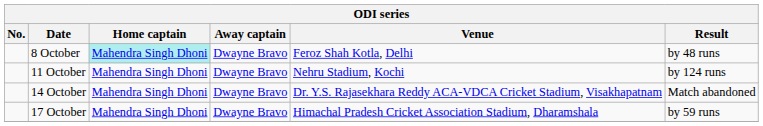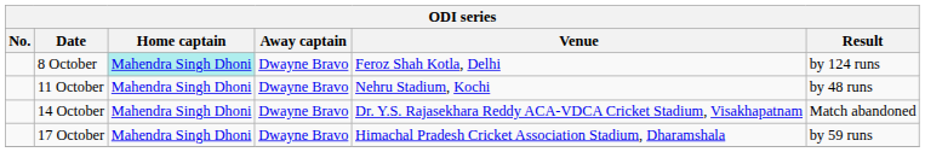 <table class="wikitable">
 <tr>
 <th colspan="9">ODI series</th>
 </tr>
 <tr>
 <th>No.</th>
 <th>Date</th>
 <th>Home captain</th>
 <th>Away captain</th>
 <th>Venue</th>
 <th>Result</th>
 </tr>
 <tr>
 <td></td>
 <td>8 October</td>
 <td style="background: paleturquoise;"><a href='#'>Mahendra Singh Dhoni</a></td>
 <td><a href='#'>Dwayne Bravo</a></td>
 <td><a href='#'>Feroz Shah Kotla</a>, <a href='#'>Delhi</a></td>
-<td> by 48 runs</td>
+<td> by 124 runs</td>
 </tr>
 <tr>
 <td></td>
 <td>11 October</td>
 <td><a href='#'>Mahendra Singh Dhoni</a></td>
 <td><a href='#'>Dwayne Bravo</a></td>
 <td><a href='#'>Nehru Stadium</a>, <a href='#'>Kochi</a></td>
-<td> by 124 runs</td>
+<td> by 48 runs</td>
 </tr>
 <tr>
 <td></td>
 <td>14 October</td>
 <td><a href='#'>Mahendra Singh Dhoni</a></td>
 <td><a href='#'>Dwayne Bravo</a></td>
 <td><a href='#'>Dr. Y.S. Rajasekhara Reddy ACA-VDCA Cricket Stadium</a>, <a href='#'>Visakhapatnam</a></td>
 <td>Match abandoned</td>
 </tr>
 <tr>
 <td></td>
 <td>17 October</td>
 <td><a href='#'>Mahendra Singh Dhoni</a></td>
 <td><a href='#'>Dwayne Bravo</a></td>
 <td><a href='#'>Himachal Pradesh Cricket Association Stadium</a>, <a href='#'>Dharamshala</a></td>
 <td> by 59 runs</td>
 </tr>
 <tr>
 </tr>
 </table>
